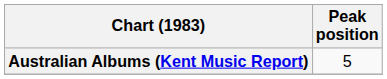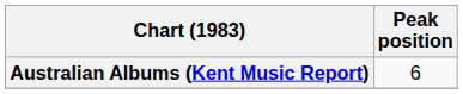 <table class="wikitable sortable plainrowheaders" style="text-align:center">
 <tr>
 <th scope="col">Chart (1983)</th>
 <th scope="col">Peak<br>position</th>
 </tr>
 <tr>
 <th scope=row>Australian Albums (<a href='#'>Kent Music Report</a>)</th>
-<td align="center">5</td>
+<td align="center">6</td>
 </tr>
 <tr>
 </tr>
 </table>
